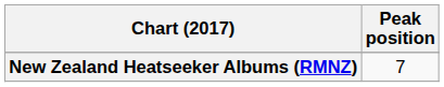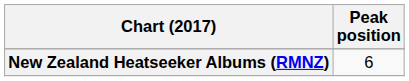 <table class="wikitable sortable plainrowheaders" style="text-align:center">
 <tr>
 <th scope="col">Chart (2017)</th>
 <th scope="col">Peak<br> position</th>
 </tr>
 <tr>
 </tr>
 <tr>
 <th scope="row">New Zealand Heatseeker Albums (<a href='#'>RMNZ</a>)</th>
-<td>7</td>
+<td>6</td>
 </tr>
 <tr>
 </tr>
 <tr>
 </tr>
 </table>
